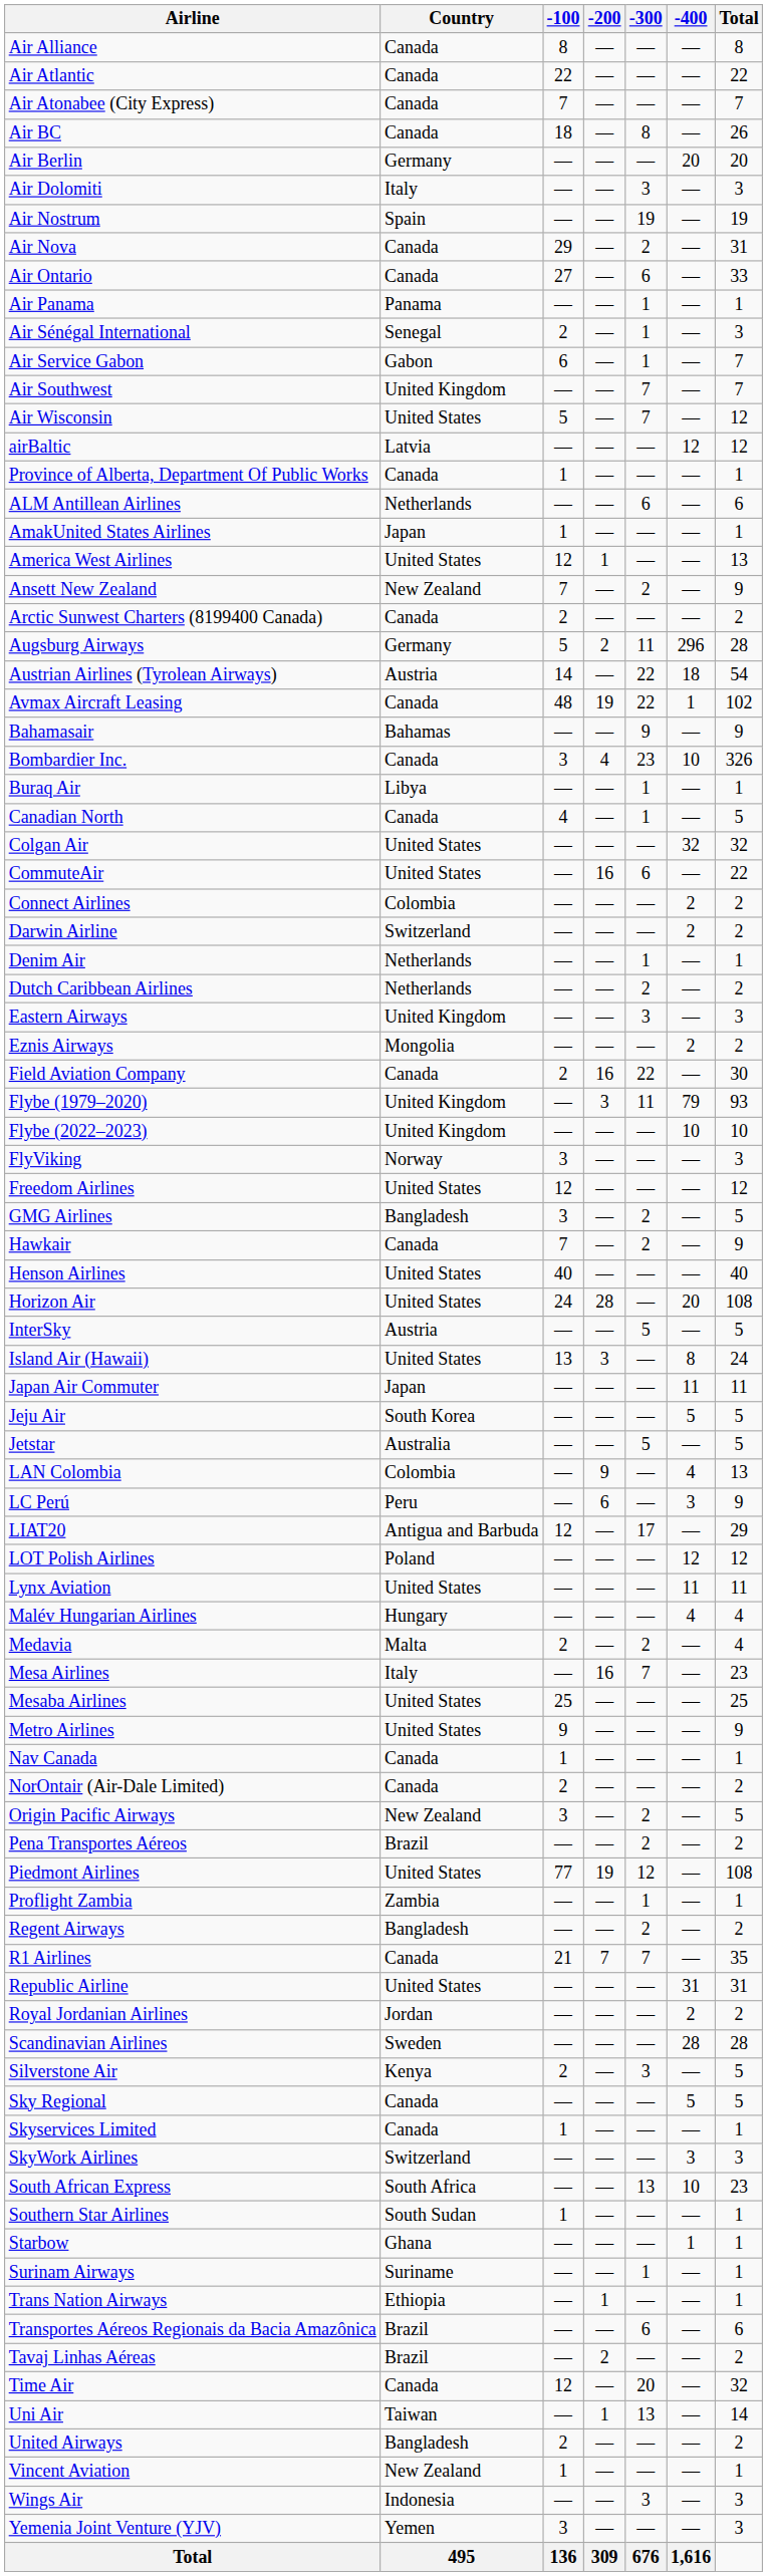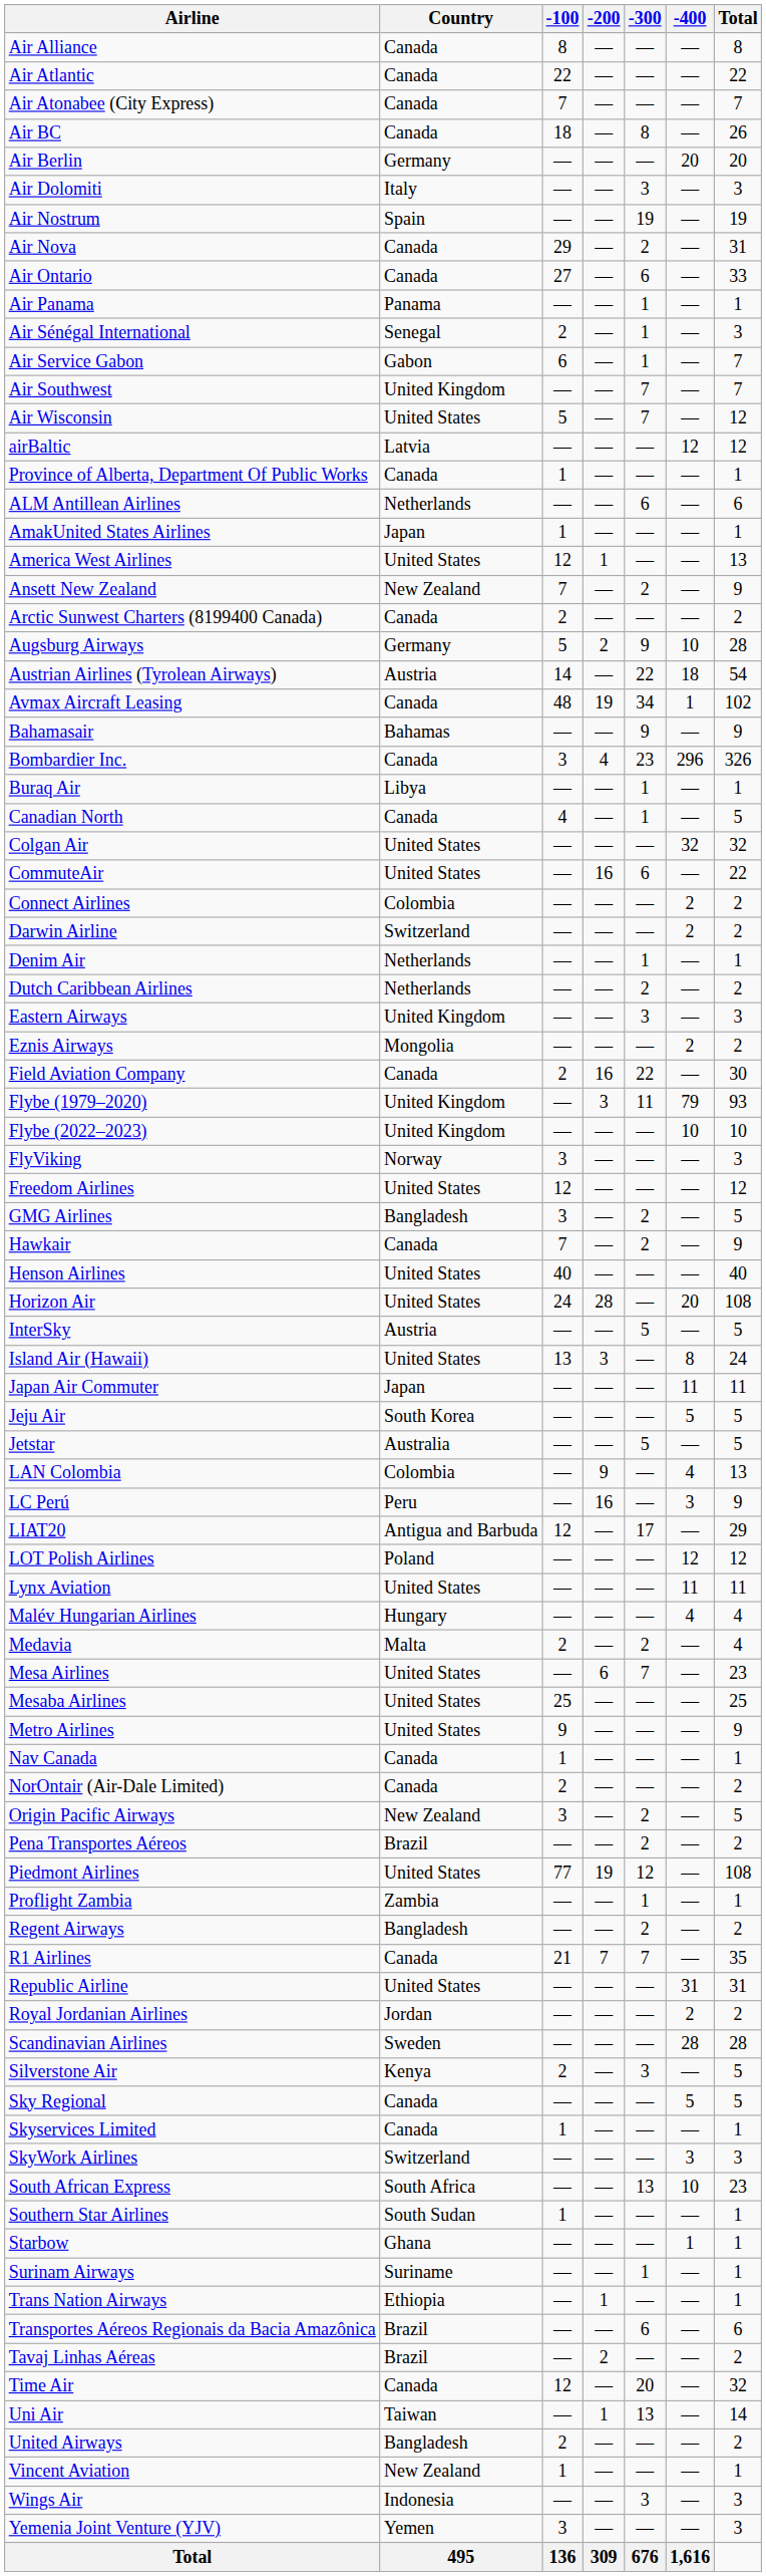 <table class="wikitable sortable" style="text-align:center;">
 <tr>
 <th>Airline</th>
 <th>Country</th>
 <th data-sort-type="number"><a href='#'>-100</a></th>
 <th data-sort-type="number"><a href='#'>-200</a></th>
 <th data-sort-type="number"><a href='#'>-300</a></th>
 <th data-sort-type="number"><a href='#'>-400</a></th>
 <th data-sort-type="number">Total</th>
 </tr>
 <tr>
 <td align=left><a href='#'>Air Alliance</a></td>
 <td align=left>Canada</td>
 <td>8</td>
 <td>—</td>
 <td>—</td>
 <td>—</td>
 <td>8</td>
 </tr>
 <tr>
 <td align=left><a href='#'>Air Atlantic</a></td>
 <td align=left>Canada</td>
 <td>22</td>
 <td>—</td>
 <td>—</td>
 <td>—</td>
 <td>22</td>
 </tr>
 <tr>
 <td align=left><a href='#'>Air Atonabee</a> (City Express)</td>
 <td align=left>Canada</td>
 <td>7</td>
 <td>—</td>
 <td>—</td>
 <td>—</td>
 <td>7</td>
 </tr>
 <tr>
 <td align=left><a href='#'>Air BC</a></td>
 <td align=left>Canada</td>
 <td>18</td>
 <td>—</td>
 <td>8</td>
 <td>—</td>
 <td>26</td>
 </tr>
 <tr>
 <td align=left><a href='#'>Air Berlin</a></td>
 <td align=left>Germany</td>
 <td>—</td>
 <td>—</td>
 <td>—</td>
 <td>20</td>
 <td>20</td>
 </tr>
 <tr>
 <td align=left><a href='#'>Air Dolomiti</a></td>
 <td align=left>Italy</td>
 <td>—</td>
 <td>—</td>
 <td>3</td>
 <td>—</td>
 <td>3</td>
 </tr>
 <tr>
 <td align=left><a href='#'>Air Nostrum</a></td>
 <td align=left>Spain</td>
 <td>—</td>
 <td>—</td>
 <td>19</td>
 <td>—</td>
 <td>19</td>
 </tr>
 <tr>
 <td align=left><a href='#'>Air Nova</a></td>
 <td align=left>Canada</td>
 <td>29</td>
 <td>—</td>
 <td>2</td>
 <td>—</td>
 <td>31</td>
 </tr>
 <tr>
 <td align=left><a href='#'>Air Ontario</a></td>
 <td align=left>Canada</td>
 <td>27</td>
 <td>—</td>
 <td>6</td>
 <td>—</td>
 <td>33</td>
 </tr>
 <tr>
 <td align=left><a href='#'>Air Panama</a></td>
 <td align=left>Panama</td>
 <td>—</td>
 <td>—</td>
 <td>1</td>
 <td>—</td>
 <td>1</td>
 </tr>
 <tr>
 <td align=left><a href='#'>Air Sénégal International</a></td>
 <td align=left>Senegal</td>
 <td>2</td>
 <td>—</td>
 <td>1</td>
 <td>—</td>
 <td>3</td>
 </tr>
 <tr>
 <td align=left><a href='#'>Air Service Gabon</a></td>
 <td align=left>Gabon</td>
 <td>6</td>
 <td>—</td>
 <td>1</td>
 <td>—</td>
 <td>7</td>
 </tr>
 <tr>
 <td align=left><a href='#'>Air Southwest</a></td>
 <td align=left>United Kingdom</td>
 <td>—</td>
 <td>—</td>
 <td>7</td>
 <td>—</td>
 <td>7</td>
 </tr>
 <tr>
 <td align=left><a href='#'>Air Wisconsin</a></td>
 <td align=left>United States</td>
 <td>5</td>
 <td>—</td>
 <td>7</td>
 <td>—</td>
 <td>12</td>
 </tr>
 <tr>
 <td align=left><a href='#'>airBaltic</a></td>
 <td align=left>Latvia</td>
 <td>—</td>
 <td>—</td>
 <td>—</td>
 <td>12</td>
 <td>12</td>
 </tr>
 <tr>
 <td align=left><a href='#'>Province of Alberta, Department Of Public Works</a></td>
 <td align=left>Canada</td>
 <td>1</td>
 <td>—</td>
 <td>—</td>
 <td>—</td>
 <td>1</td>
 </tr>
 <tr>
 <td align=left><a href='#'>ALM Antillean Airlines</a></td>
 <td align=left>Netherlands</td>
 <td>—</td>
 <td>—</td>
 <td>6</td>
 <td>—</td>
 <td>6</td>
 </tr>
 <tr>
 <td align=left><a href='#'>AmakUnited States Airlines</a></td>
 <td align=left>Japan</td>
 <td>1</td>
 <td>—</td>
 <td>—</td>
 <td>—</td>
 <td>1</td>
 </tr>
 <tr>
 <td align=left><a href='#'>America West Airlines</a></td>
 <td align=left>United States</td>
 <td>12</td>
 <td>1</td>
 <td>—</td>
 <td>—</td>
 <td>13</td>
 </tr>
 <tr>
 <td align=left><a href='#'>Ansett New Zealand</a></td>
 <td align=left>New Zealand</td>
 <td>7</td>
 <td>—</td>
 <td>2</td>
 <td>—</td>
 <td>9</td>
 </tr>
 <tr>
 <td align=left><a href='#'>Arctic Sunwest Charters</a> (8199400 Canada)</td>
 <td align=left>Canada</td>
 <td>2</td>
 <td>—</td>
 <td>—</td>
 <td>—</td>
 <td>2</td>
 </tr>
 <tr>
 <td align=left><a href='#'>Augsburg Airways</a></td>
 <td align=left>Germany</td>
 <td>5</td>
 <td>2</td>
-<td>11</td>
-<td>296</td>
+<td>9</td>
+<td>10</td>
 <td>28</td>
 </tr>
 <tr>
 <td align=left><a href='#'>Austrian Airlines</a> (<a href='#'>Tyrolean Airways</a>)</td>
 <td align=left>Austria</td>
 <td>14</td>
 <td>—</td>
 <td>22</td>
 <td>18</td>
 <td>54</td>
 </tr>
 <tr>
 <td align=left><a href='#'>Avmax Aircraft Leasing</a></td>
 <td align=left>Canada</td>
 <td>48</td>
 <td>19</td>
-<td>22</td>
+<td>34</td>
 <td>1</td>
 <td>102</td>
 </tr>
 <tr>
 <td align=left><a href='#'>Bahamasair</a></td>
 <td align=left>Bahamas</td>
 <td>—</td>
 <td>—</td>
 <td>9</td>
 <td>—</td>
 <td>9</td>
 </tr>
 <tr>
 <td align=left><a href='#'>Bombardier Inc.</a></td>
 <td align=left>Canada</td>
 <td>3</td>
 <td>4</td>
 <td>23</td>
-<td>10</td>
+<td>296</td>
 <td>326</td>
 </tr>
 <tr>
 <td align=left><a href='#'>Buraq Air</a></td>
 <td align=left>Libya</td>
 <td>—</td>
 <td>—</td>
 <td>1</td>
 <td>—</td>
 <td>1</td>
 </tr>
 <tr>
 <td align=left><a href='#'>Canadian North</a></td>
 <td align=left>Canada</td>
 <td>4</td>
 <td>—</td>
 <td>1</td>
 <td>—</td>
 <td>5</td>
 </tr>
 <tr>
 <td align=left><a href='#'>Colgan Air</a></td>
 <td align=left>United States</td>
 <td>—</td>
 <td>—</td>
 <td>—</td>
 <td>32</td>
 <td>32</td>
 </tr>
 <tr>
 <td align=left><a href='#'>CommuteAir</a></td>
 <td align=left>United States</td>
 <td>—</td>
 <td>16</td>
 <td>6</td>
 <td>—</td>
 <td>22</td>
 </tr>
 <tr>
 <td align=left><a href='#'>Connect Airlines</a></td>
 <td align=left>Colombia</td>
 <td>—</td>
 <td>—</td>
 <td>—</td>
 <td>2</td>
 <td>2</td>
 </tr>
 <tr>
 <td align=left><a href='#'>Darwin Airline</a></td>
 <td align=left>Switzerland</td>
 <td>—</td>
 <td>—</td>
 <td>—</td>
 <td>2</td>
 <td>2</td>
 </tr>
 <tr>
 <td align=left><a href='#'>Denim Air</a></td>
 <td align=left>Netherlands</td>
 <td>—</td>
 <td>—</td>
 <td>1</td>
 <td>—</td>
 <td>1</td>
 </tr>
 <tr>
 <td align=left><a href='#'>Dutch Caribbean Airlines</a></td>
 <td align=left>Netherlands</td>
 <td>—</td>
 <td>—</td>
 <td>2</td>
 <td>—</td>
 <td>2</td>
 </tr>
 <tr>
 <td align=left><a href='#'>Eastern Airways</a></td>
 <td align=left>United Kingdom</td>
 <td>—</td>
 <td>—</td>
 <td>3</td>
 <td>—</td>
 <td>3</td>
 </tr>
 <tr>
 <td align=left><a href='#'>Eznis Airways</a></td>
 <td align=left>Mongolia</td>
 <td>—</td>
 <td>—</td>
 <td>—</td>
 <td>2</td>
 <td>2</td>
 </tr>
 <tr>
 <td align=left><a href='#'>Field Aviation Company</a></td>
 <td align="left">Canada</td>
 <td>2</td>
 <td>16</td>
 <td>22</td>
 <td>—</td>
 <td>30</td>
 </tr>
 <tr>
 <td align=left><a href='#'>Flybe (1979–2020)</a></td>
 <td align=left>United Kingdom</td>
 <td>—</td>
 <td>3</td>
 <td>11</td>
 <td>79</td>
 <td>93</td>
 </tr>
 <tr>
 <td align=left><a href='#'>Flybe (2022–2023)</a></td>
 <td align=left>United Kingdom</td>
 <td>—</td>
 <td>—</td>
 <td>—</td>
 <td>10</td>
 <td>10</td>
 </tr>
 <tr>
 <td align=left><a href='#'>FlyViking</a></td>
 <td align=left>Norway</td>
 <td>3</td>
 <td>—</td>
 <td>—</td>
 <td>—</td>
 <td>3</td>
 </tr>
 <tr>
 <td align=left><a href='#'>Freedom Airlines</a></td>
 <td align=left>United States</td>
 <td>12</td>
 <td>—</td>
 <td>—</td>
 <td>—</td>
 <td>12</td>
 </tr>
 <tr>
 <td align=left><a href='#'>GMG Airlines</a></td>
 <td align=left>Bangladesh</td>
 <td>3</td>
 <td>—</td>
 <td>2</td>
 <td>—</td>
 <td>5</td>
 </tr>
 <tr>
 <td align=left><a href='#'>Hawkair</a></td>
 <td align=left>Canada</td>
 <td>7</td>
 <td>—</td>
 <td>2</td>
 <td>—</td>
 <td>9</td>
 </tr>
 <tr>
 <td align=left><a href='#'>Henson Airlines</a></td>
 <td align=left>United States</td>
 <td>40</td>
 <td>—</td>
 <td>—</td>
 <td>—</td>
 <td>40</td>
 </tr>
 <tr>
 <td align=left><a href='#'>Horizon Air</a></td>
 <td align=left>United States</td>
 <td>24</td>
 <td>28</td>
 <td>—</td>
 <td>20</td>
 <td>108</td>
 </tr>
 <tr>
 <td align=left><a href='#'>InterSky</a></td>
 <td align=left>Austria</td>
 <td>—</td>
 <td>—</td>
 <td>5</td>
 <td>—</td>
 <td>5</td>
 </tr>
 <tr>
 <td align=left><a href='#'>Island Air (Hawaii)</a></td>
 <td align=left>United States</td>
 <td>13</td>
 <td>3</td>
 <td>—</td>
 <td>8</td>
 <td>24</td>
 </tr>
 <tr>
 <td align=left><a href='#'>Japan Air Commuter</a></td>
 <td align=left>Japan</td>
 <td>—</td>
 <td>—</td>
 <td>—</td>
 <td>11</td>
 <td>11</td>
 </tr>
 <tr>
 <td align=left><a href='#'>Jeju Air</a></td>
 <td align=left>South Korea</td>
 <td>—</td>
 <td>—</td>
 <td>—</td>
 <td>5</td>
 <td>5</td>
 </tr>
 <tr>
 <td align=left><a href='#'>Jetstar</a></td>
 <td align=left>Australia</td>
 <td>—</td>
 <td>—</td>
 <td>5</td>
 <td>—</td>
 <td>5</td>
 </tr>
 <tr>
 <td align=left><a href='#'>LAN Colombia</a></td>
 <td align=left>Colombia</td>
 <td>—</td>
 <td>9</td>
 <td>—</td>
 <td>4</td>
 <td>13</td>
 </tr>
 <tr>
 <td align=left><a href='#'>LC Perú</a></td>
 <td align=left>Peru</td>
 <td>—</td>
-<td>6</td>
+<td>16</td>
 <td>—</td>
 <td>3</td>
 <td>9</td>
 </tr>
 <tr>
 <td align=left><a href='#'>LIAT20</a></td>
 <td align=left>Antigua and Barbuda</td>
 <td>12</td>
 <td>—</td>
 <td>17</td>
 <td>—</td>
 <td>29</td>
 </tr>
 <tr>
 <td align=left><a href='#'>LOT Polish Airlines</a></td>
 <td align=left>Poland</td>
 <td>—</td>
 <td>—</td>
 <td>—</td>
 <td>12</td>
 <td>12</td>
 </tr>
 <tr>
 <td align=left><a href='#'>Lynx Aviation</a></td>
 <td align=left>United States</td>
 <td>—</td>
 <td>—</td>
 <td>—</td>
 <td>11</td>
 <td>11</td>
 </tr>
 <tr>
 <td align=left><a href='#'>Malév Hungarian Airlines</a></td>
 <td align=left>Hungary</td>
 <td>—</td>
 <td>—</td>
 <td>—</td>
 <td>4</td>
 <td>4</td>
 </tr>
 <tr>
 <td align=left><a href='#'>Medavia</a></td>
 <td align="left">Malta</td>
 <td>2</td>
 <td>—</td>
 <td>2</td>
 <td>—</td>
 <td>4</td>
 </tr>
 <tr>
 <td align=left><a href='#'>Mesa Airlines</a></td>
-<td align=left>Italy</td>
+<td align=left>United States</td>
 <td>—</td>
-<td>16</td>
+<td>6</td>
 <td>7</td>
 <td>—</td>
 <td>23</td>
 </tr>
 <tr>
 <td align=left><a href='#'>Mesaba Airlines</a></td>
 <td align=left>United States</td>
 <td>25</td>
 <td>—</td>
 <td>—</td>
 <td>—</td>
 <td>25</td>
 </tr>
 <tr>
 <td align=left><a href='#'>Metro Airlines</a></td>
 <td align=left>United States</td>
 <td>9</td>
 <td>—</td>
 <td>—</td>
 <td>—</td>
 <td>9</td>
 </tr>
 <tr>
 <td align=left><a href='#'>Nav Canada</a></td>
 <td align=left>Canada</td>
 <td>1</td>
 <td>—</td>
 <td>—</td>
 <td>—</td>
 <td>1</td>
 </tr>
 <tr>
 <td align=left><a href='#'>NorOntair</a> (Air-Dale Limited)</td>
 <td align=left>Canada</td>
 <td>2</td>
 <td>—</td>
 <td>—</td>
 <td>—</td>
 <td>2</td>
 </tr>
 <tr>
 <td align=left><a href='#'>Origin Pacific Airways</a></td>
 <td align=left>New Zealand</td>
 <td>3</td>
 <td>—</td>
 <td>2</td>
 <td>—</td>
 <td>5</td>
 </tr>
 <tr>
 <td align=left><a href='#'>Pena Transportes Aéreos</a></td>
 <td align=left>Brazil</td>
 <td>—</td>
 <td>—</td>
 <td>2</td>
 <td>—</td>
 <td>2</td>
 </tr>
 <tr>
 <td align=left><a href='#'>Piedmont Airlines</a></td>
 <td align=left>United States</td>
 <td>77</td>
 <td>19</td>
 <td>12</td>
 <td>—</td>
 <td>108</td>
 </tr>
 <tr>
 <td align=left><a href='#'>Proflight Zambia</a></td>
 <td align="left">Zambia</td>
 <td>—</td>
 <td>—</td>
 <td>1</td>
 <td>—</td>
 <td>1</td>
 </tr>
 <tr>
 <td align=left><a href='#'>Regent Airways</a></td>
 <td align=left>Bangladesh</td>
 <td>—</td>
 <td>—</td>
 <td>2</td>
 <td>—</td>
 <td>2</td>
 </tr>
 <tr>
 <td align=left><a href='#'>R1 Airlines</a></td>
 <td align=left>Canada</td>
 <td>21</td>
 <td>7</td>
 <td>7</td>
 <td>—</td>
 <td>35</td>
 </tr>
 <tr>
 <td align=left><a href='#'>Republic Airline</a></td>
 <td align=left>United States</td>
 <td>—</td>
 <td>—</td>
 <td>—</td>
 <td>31</td>
 <td>31</td>
 </tr>
 <tr>
 <td align=left><a href='#'>Royal Jordanian Airlines</a></td>
 <td align=left>Jordan</td>
 <td>—</td>
 <td>—</td>
 <td>—</td>
 <td>2</td>
 <td>2</td>
 </tr>
 <tr>
 <td align=left><a href='#'>Scandinavian Airlines</a></td>
 <td align=left>Sweden</td>
 <td>—</td>
 <td>—</td>
 <td>—</td>
 <td>28</td>
 <td>28</td>
 </tr>
 <tr>
 <td align=left><a href='#'>Silverstone Air</a></td>
 <td align=left>Kenya</td>
 <td>2</td>
 <td>—</td>
 <td>3</td>
 <td>—</td>
 <td>5</td>
 </tr>
 <tr>
 <td align=left><a href='#'>Sky Regional</a></td>
 <td align=left>Canada</td>
 <td>—</td>
 <td>—</td>
 <td>—</td>
 <td>5</td>
 <td>5</td>
 </tr>
 <tr>
 <td align=left><a href='#'>Skyservices Limited</a></td>
 <td align=left>Canada</td>
 <td>1</td>
 <td>—</td>
 <td>—</td>
 <td>—</td>
 <td>1</td>
 </tr>
 <tr>
 <td align=left><a href='#'>SkyWork Airlines</a></td>
 <td align=left>Switzerland</td>
 <td>—</td>
 <td>—</td>
 <td>—</td>
 <td>3</td>
 <td>3</td>
 </tr>
 <tr>
 <td align=left><a href='#'>South African Express</a></td>
 <td align=left>South Africa</td>
 <td>—</td>
 <td>—</td>
 <td>13</td>
 <td>10</td>
 <td>23</td>
 </tr>
 <tr>
 <td align=left><a href='#'>Southern Star Airlines</a></td>
 <td align=left>South Sudan</td>
 <td>1</td>
 <td>—</td>
 <td>—</td>
 <td>—</td>
 <td>1</td>
 </tr>
 <tr>
 <td align=left><a href='#'>Starbow</a></td>
 <td align=left>Ghana</td>
 <td>—</td>
 <td>—</td>
 <td>—</td>
 <td>1</td>
 <td>1</td>
 </tr>
 <tr>
 <td align=left><a href='#'>Surinam Airways</a></td>
 <td align=left>Suriname</td>
 <td>—</td>
 <td>—</td>
 <td>1</td>
 <td>—</td>
 <td>1</td>
 </tr>
 <tr>
 <td align=left><a href='#'>Trans Nation Airways</a></td>
 <td align="left">Ethiopia</td>
 <td>—</td>
 <td>1</td>
 <td>—</td>
 <td>—</td>
 <td>1</td>
 </tr>
 <tr>
 <td align=left><a href='#'>Transportes Aéreos Regionais da Bacia Amazônica</a></td>
 <td align=left>Brazil</td>
 <td>—</td>
 <td>—</td>
 <td>6</td>
 <td>—</td>
 <td>6</td>
 </tr>
 <tr>
 <td align=left><a href='#'>Tavaj Linhas Aéreas</a></td>
 <td align=left>Brazil</td>
 <td>—</td>
 <td>2</td>
 <td>—</td>
 <td>—</td>
 <td>2</td>
 </tr>
 <tr>
 <td align=left><a href='#'>Time Air</a></td>
 <td align=left>Canada</td>
 <td>12</td>
 <td>—</td>
 <td>20</td>
 <td>—</td>
 <td>32</td>
 </tr>
 <tr>
 <td align=left><a href='#'>Uni Air</a></td>
 <td align=left>Taiwan</td>
 <td>—</td>
 <td>1</td>
 <td>13</td>
 <td>—</td>
 <td>14</td>
 </tr>
 <tr>
 <td align=left><a href='#'>United Airways</a></td>
 <td align=left>Bangladesh</td>
 <td>2</td>
 <td>—</td>
 <td>—</td>
 <td>—</td>
 <td>2</td>
 </tr>
 <tr>
 <td align=left><a href='#'>Vincent Aviation</a></td>
 <td align=left>New Zealand</td>
 <td>1</td>
 <td>—</td>
 <td>—</td>
 <td>—</td>
 <td>1</td>
 </tr>
 <tr>
 <td align=left><a href='#'>Wings Air</a></td>
 <td align=left>Indonesia</td>
 <td>—</td>
 <td>—</td>
 <td>3</td>
 <td>—</td>
 <td>3</td>
 </tr>
 <tr>
 <td align=left><a href='#'>Yemenia Joint Venture (YJV)</a></td>
 <td align=left>Yemen</td>
 <td>3</td>
 <td>—</td>
 <td>—</td>
 <td>—</td>
 <td>3</td>
 </tr>
 <tr>
 <th>Total</th>
 <th>495</th>
 <th>136</th>
 <th>309</th>
 <th>676</th>
 <th>1,616</th>
 </tr>
 <tr>
 </tr>
 </table>
